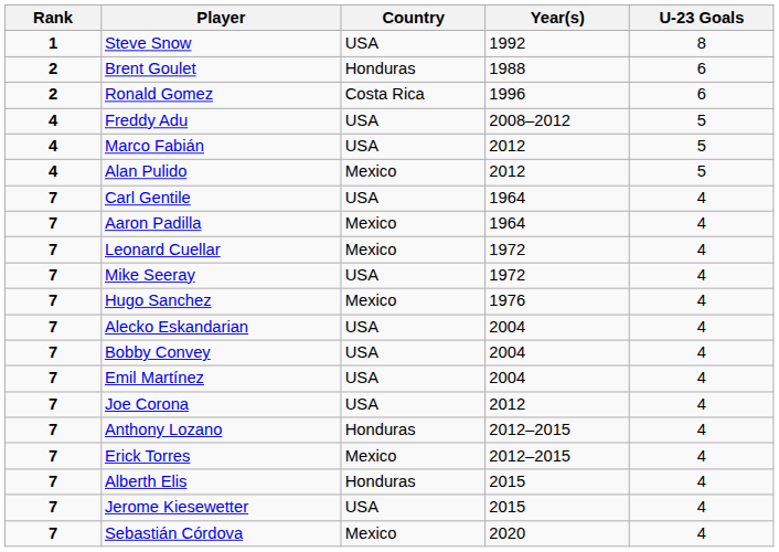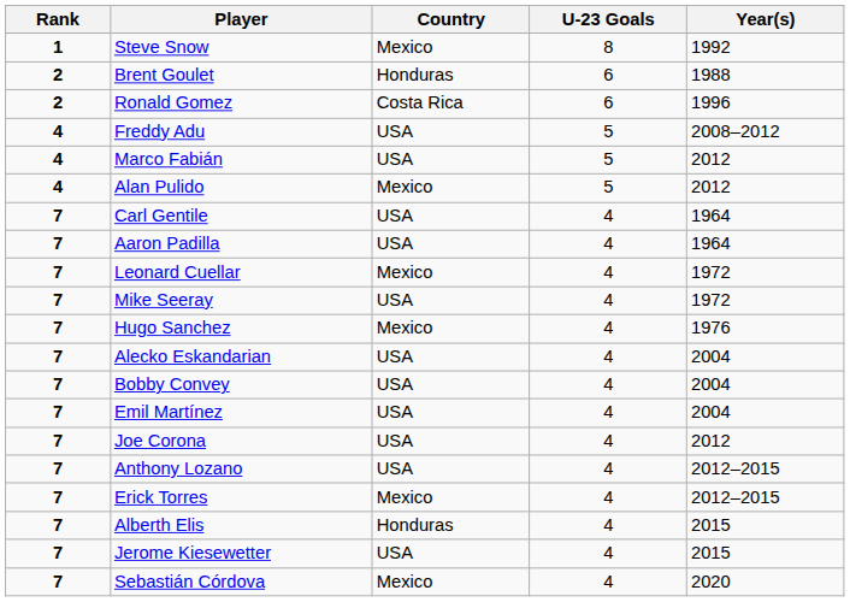 <table class="wikitable" width=60%>
 <tr>
 <th width = 10%>Rank</th>
 <th width = 25%>Player</th>
 <th width = 15%>Country</th>
+<th width = 15%>U-23 Goals</th>
 <th width = 15%>Year(s)</th>
-<th width = 15%>U-23 Goals</th>
 </tr>
 <tr>
 <td align=center><strong>1</strong></td>
 <td><a href='#'>Steve Snow</a></td>
-<td> USA</td>
+<td> Mexico</td>
+<td align=center>8</td>
 <td>1992</td>
-<td align=center>8</td>
 </tr>
 <tr>
 <td align=center><strong>2</strong></td>
 <td><a href='#'>Brent Goulet</a></td>
 <td> Honduras</td>
+<td align=center>6</td>
 <td>1988</td>
-<td align=center>6</td>
 </tr>
 <tr>
 <td align=center><strong>2</strong></td>
 <td><a href='#'>Ronald Gomez</a></td>
 <td> Costa Rica</td>
+<td align=center>6</td>
 <td>1996</td>
-<td align=center>6</td>
 </tr>
 <tr>
 <td align=center><strong>4</strong></td>
 <td><a href='#'>Freddy Adu</a></td>
 <td> USA</td>
+<td align=center>5</td>
 <td>2008–2012</td>
-<td align=center>5</td>
 </tr>
 <tr>
 <td align=center><strong>4</strong></td>
 <td><a href='#'>Marco Fabián</a></td>
 <td> USA</td>
+<td align=center>5</td>
 <td>2012</td>
-<td align=center>5</td>
 </tr>
 <tr>
 <td align=center><strong>4</strong></td>
 <td><a href='#'>Alan Pulido</a></td>
 <td> Mexico</td>
+<td align=center>5</td>
 <td>2012</td>
-<td align=center>5</td>
 </tr>
 <tr>
 <td align=center><strong>7</strong></td>
 <td><a href='#'>Carl Gentile</a></td>
 <td> USA</td>
+<td align=center>4</td>
 <td>1964</td>
-<td align=center>4</td>
 </tr>
 <tr>
 <td align=center><strong>7</strong></td>
 <td><a href='#'>Aaron Padilla</a></td>
-<td> Mexico</td>
+<td> USA</td>
+<td align=center>4</td>
 <td>1964</td>
-<td align=center>4</td>
 </tr>
 <tr>
 <td align=center><strong>7</strong></td>
 <td><a href='#'>Leonard Cuellar</a></td>
 <td> Mexico</td>
+<td align=center>4</td>
 <td>1972</td>
-<td align=center>4</td>
 </tr>
 <tr>
 <td align=center><strong>7</strong></td>
 <td><a href='#'>Mike Seeray</a></td>
 <td> USA</td>
+<td align=center>4</td>
 <td>1972</td>
-<td align=center>4</td>
 </tr>
 <tr>
 <td align=center><strong>7</strong></td>
 <td><a href='#'>Hugo Sanchez</a></td>
 <td> Mexico</td>
+<td align=center>4</td>
 <td>1976</td>
-<td align=center>4</td>
 </tr>
 <tr>
 <td align=center><strong>7</strong></td>
 <td><a href='#'>Alecko Eskandarian</a></td>
 <td> USA</td>
+<td align=center>4</td>
 <td>2004</td>
-<td align=center>4</td>
 </tr>
 <tr>
 <td align=center><strong>7</strong></td>
 <td><a href='#'>Bobby Convey</a></td>
 <td> USA</td>
+<td align=center>4</td>
 <td>2004</td>
-<td align=center>4</td>
 </tr>
 <tr>
 <td align=center><strong>7</strong></td>
 <td><a href='#'>Emil Martínez</a></td>
 <td> USA</td>
+<td align=center>4</td>
 <td>2004</td>
-<td align=center>4</td>
 </tr>
 <tr>
 <td align=center><strong>7</strong></td>
 <td><a href='#'>Joe Corona</a></td>
 <td> USA</td>
+<td align=center>4</td>
 <td>2012</td>
-<td align=center>4</td>
 </tr>
 <tr>
 <td align=center><strong>7</strong></td>
 <td><a href='#'>Anthony Lozano</a></td>
-<td> Honduras</td>
+<td> USA</td>
+<td align=center>4</td>
 <td>2012–2015</td>
-<td align=center>4</td>
 </tr>
 <tr>
 <td align=center><strong>7</strong></td>
 <td><a href='#'>Erick Torres</a></td>
 <td> Mexico</td>
+<td align=center>4</td>
 <td>2012–2015</td>
-<td align=center>4</td>
 </tr>
 <tr>
 <td align=center><strong>7</strong></td>
 <td><a href='#'>Alberth Elis</a></td>
 <td> Honduras</td>
+<td align=center>4</td>
 <td>2015</td>
-<td align=center>4</td>
 </tr>
 <tr>
 <td align=center><strong>7</strong></td>
 <td><a href='#'>Jerome Kiesewetter</a></td>
 <td> USA</td>
+<td align=center>4</td>
 <td>2015</td>
-<td align=center>4</td>
 </tr>
 <tr>
 <td align=center><strong>7</strong></td>
 <td><a href='#'>Sebastián Córdova</a></td>
 <td> Mexico</td>
+<td align=center>4</td>
 <td>2020</td>
-<td align=center>4</td>
 </tr>
 </table>
